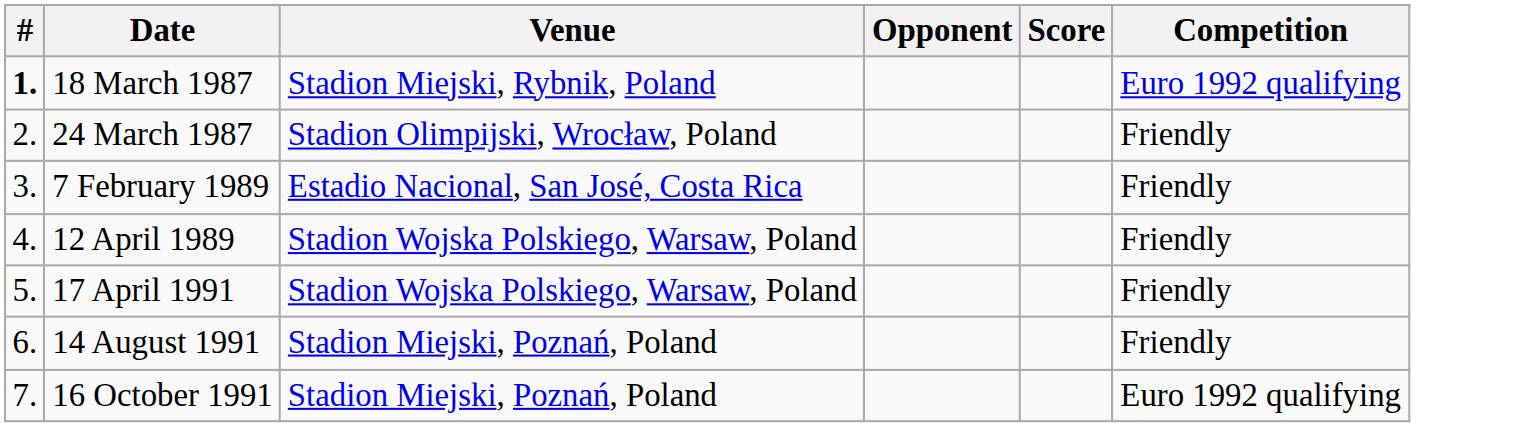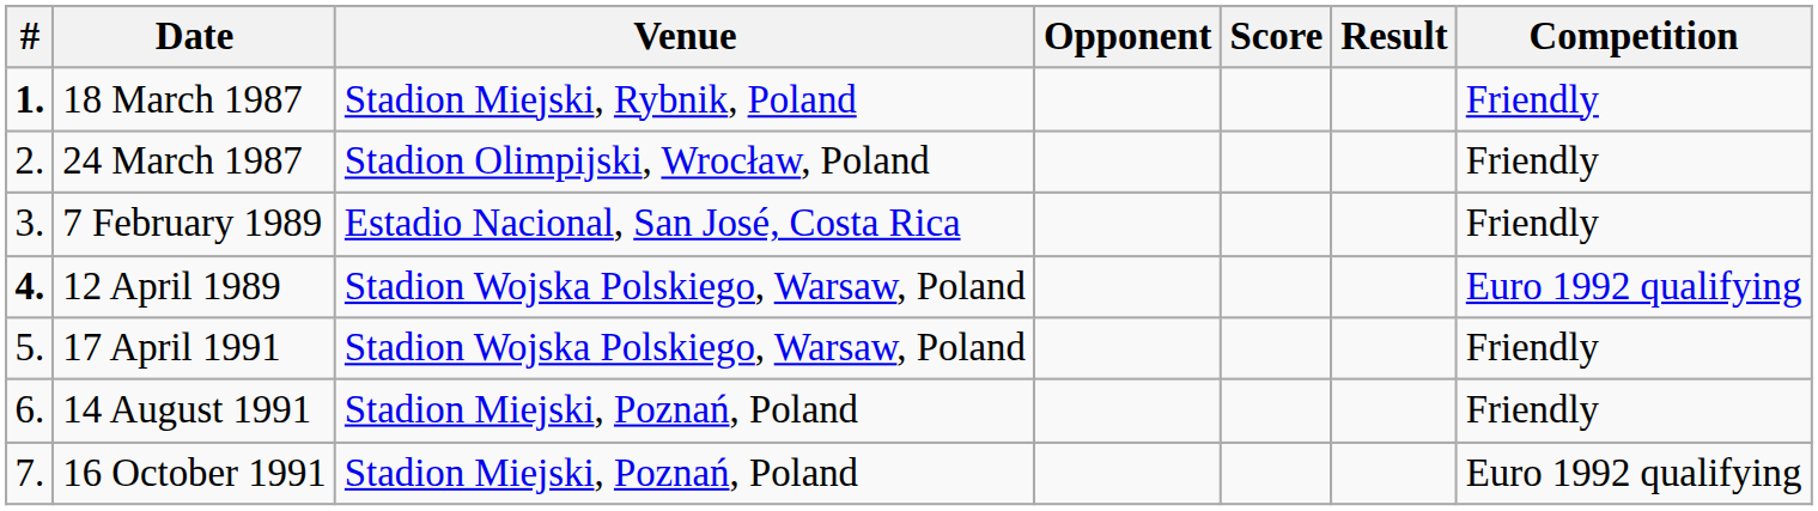 <table class="wikitable">
 <tr>
 <th>#</th>
 <th>Date</th>
 <th>Venue</th>
 <th>Opponent</th>
 <th>Score</th>
+<th>Result</th>
 <th>Competition</th>
 </tr>
 <tr>
 <td><strong>1.</strong></td>
 <td>18 March 1987</td>
 <td><a href='#'>Stadion Miejski</a>, <a href='#'>Rybnik</a>, <a href='#'>Poland</a></td>
 <td></td>
 <td></td>
-<td><a href='#'>Euro 1992 qualifying</a></td>
+<td></td>
+<td><a href='#'>Friendly</a></td>
 </tr>
 <tr>
 <td>2.</td>
 <td>24 March 1987</td>
 <td><a href='#'>Stadion Olimpijski</a>, <a href='#'>Wrocław</a>, Poland</td>
+<td></td>
 <td></td>
 <td></td>
 <td>Friendly</td>
 </tr>
 <tr>
 <td>3.</td>
 <td>7 February 1989</td>
 <td><a href='#'>Estadio Nacional</a>, <a href='#'>San José, Costa Rica</a></td>
 <td></td>
 <td></td>
+<td></td>
 <td>Friendly</td>
 </tr>
 <tr>
-<td>4.</td>
+<td><strong>4.</strong></td>
 <td>12 April 1989</td>
 <td><a href='#'>Stadion Wojska Polskiego</a>, <a href='#'>Warsaw</a>, Poland</td>
 <td></td>
 <td></td>
-<td>Friendly</td>
+<td></td>
+<td><a href='#'>Euro 1992 qualifying</a></td>
 </tr>
 <tr>
 <td>5.</td>
 <td>17 April 1991</td>
 <td><a href='#'>Stadion Wojska Polskiego</a>, <a href='#'>Warsaw</a>, Poland</td>
+<td></td>
 <td></td>
 <td></td>
 <td>Friendly</td>
 </tr>
 <tr>
 <td>6.</td>
 <td>14 August 1991</td>
 <td><a href='#'>Stadion Miejski</a>, <a href='#'>Poznań</a>, Poland</td>
 <td></td>
 <td></td>
+<td></td>
 <td>Friendly</td>
 </tr>
 <tr>
 <td>7.</td>
 <td>16 October 1991</td>
 <td><a href='#'>Stadion Miejski</a>, <a href='#'>Poznań</a>, Poland</td>
 <td></td>
 <td></td>
+<td></td>
 <td>Euro 1992 qualifying</td>
 </tr>
 </table>
